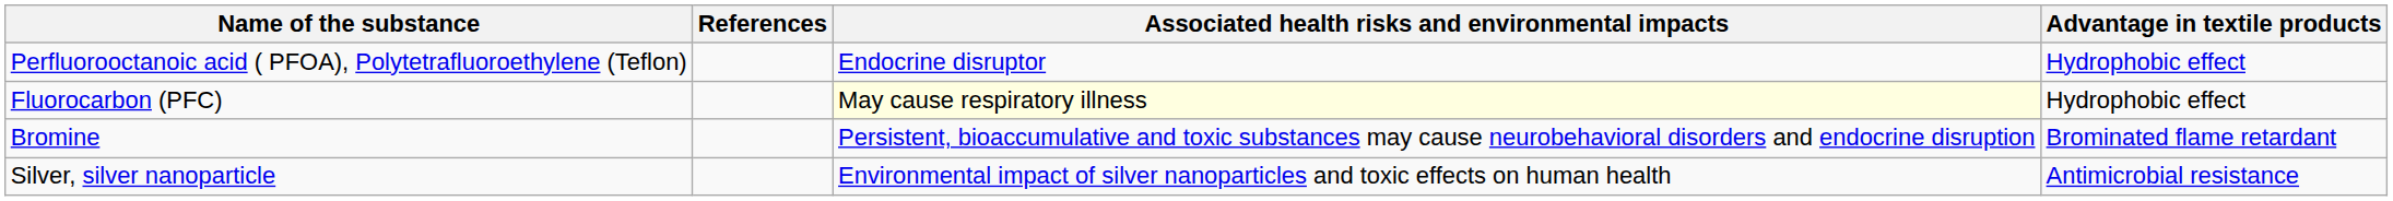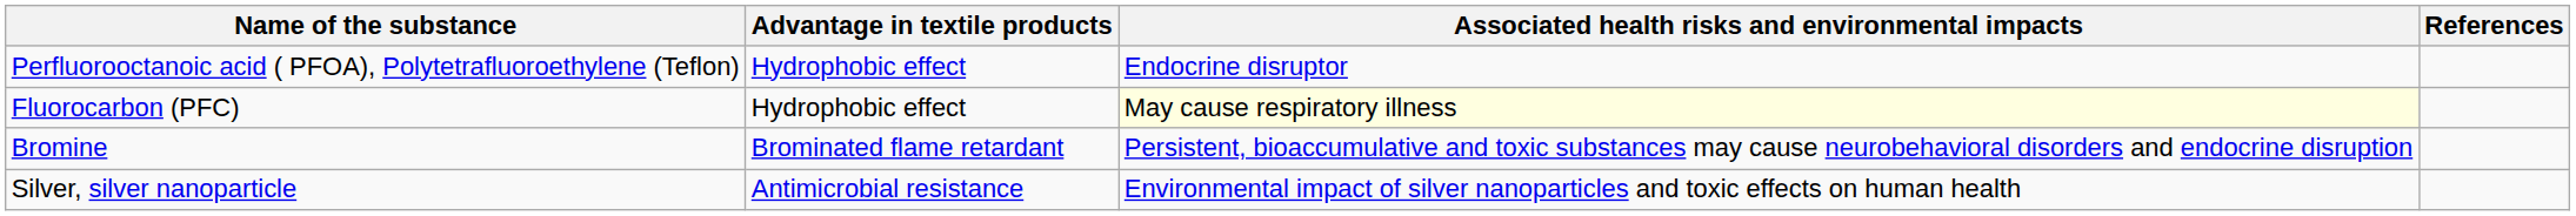 <table class="wikitable">
 <tr>
 <th>Name of the substance</th>
+<th>Advantage in textile products</th>
+<th>Associated health risks and environmental impacts</th>
 <th>References</th>
-<th>Associated health risks and environmental impacts</th>
-<th>Advantage in textile products</th>
 </tr>
 <tr>
 <td><a href='#'>Perfluorooctanoic acid</a> ( PFOA),  <a href='#'>Polytetrafluoroethylene</a> (Teflon)</td>
+<td><a href='#'>Hydrophobic effect</a></td>
+<td><a href='#'>Endocrine disruptor</a></td>
 <td></td>
-<td><a href='#'>Endocrine disruptor</a></td>
-<td><a href='#'>Hydrophobic effect</a></td>
 </tr>
 <tr>
 <td><a href='#'>Fluorocarbon</a> (PFC)</td>
+<td>Hydrophobic effect</td>
+<td style="background: lightyellow;">May cause respiratory illness</td>
 <td></td>
-<td style="background: lightyellow;">May cause respiratory illness</td>
-<td>Hydrophobic effect</td>
 </tr>
 <tr>
 <td><a href='#'>Bromine</a></td>
+<td><a href='#'>Brominated flame retardant</a></td>
+<td><a href='#'>Persistent, bioaccumulative and toxic substances</a> may cause <a href='#'>neurobehavioral disorders</a> and <a href='#'>endocrine disruption</a></td>
 <td></td>
-<td><a href='#'>Persistent, bioaccumulative and toxic substances</a> may cause <a href='#'>neurobehavioral disorders</a> and <a href='#'>endocrine disruption</a></td>
-<td><a href='#'>Brominated flame retardant</a></td>
 </tr>
 <tr>
 <td>Silver, <a href='#'>silver nanoparticle</a></td>
+<td><a href='#'>Antimicrobial resistance</a></td>
+<td><a href='#'>Environmental impact of silver nanoparticles</a> and toxic effects on human health</td>
 <td></td>
-<td><a href='#'>Environmental impact of silver nanoparticles</a> and toxic effects on human health</td>
-<td><a href='#'>Antimicrobial resistance</a></td>
 </tr>
 </table>
